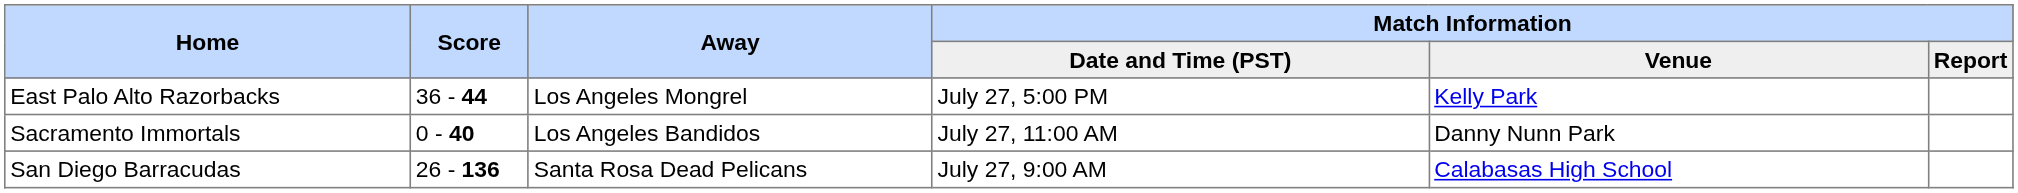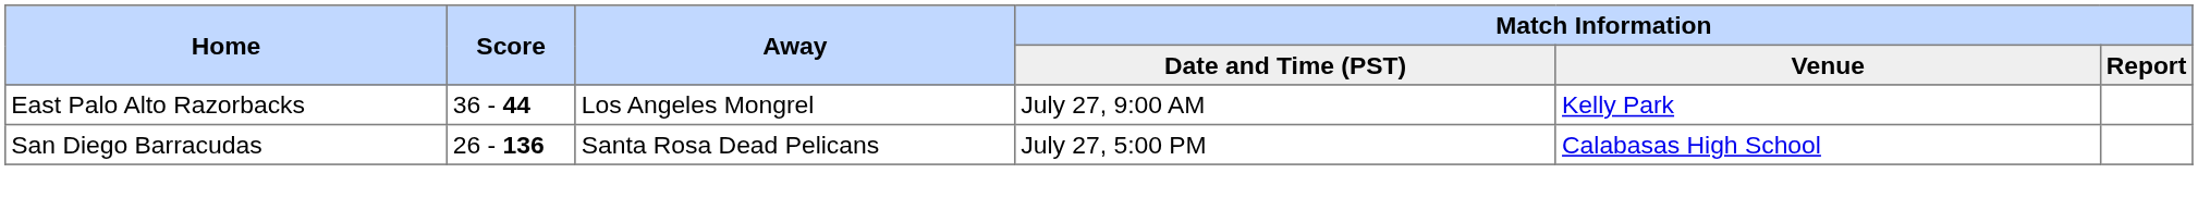 <table border="1" cellpadding="3" cellspacing="0" style="border-collapse:collapse; font-size:90%; width:100%">
 <tr style="background:#c1d8ff;">
 <th rowspan="2" style="width:21%;">Home</th>
 <th rowspan="2" style="width:6%;">Score</th>
 <th rowspan="2" style="width:21%;">Away</th>
 <th colspan="3">Match Information</th>
 </tr>
 <tr style="background:#efefef;">
 <th width="26%">Date and Time (PST)</th>
 <th width="26%">Venue</th>
 <td><strong>Report</strong></td>
 </tr>
 <tr>
 <td> East Palo Alto Razorbacks</td>
 <td>36 - <strong>44</strong></td>
 <td> Los Angeles Mongrel</td>
-<td>July 27, 5:00 PM</td>
+<td>July 27, 9:00 AM</td>
 <td><a href='#'>Kelly Park</a></td>
-<td></td>
-</tr>
-<tr>
-<td><strong></strong> Sacramento Immortals</td>
-<td>0 - <strong>40</strong></td>
-<td> Los Angeles Bandidos</td>
-<td>July 27, 11:00 AM</td>
-<td>Danny Nunn Park</td>
 <td></td>
 </tr>
 <tr>
 <td><strong></strong> San Diego Barracudas</td>
 <td>26 - <strong>136</strong></td>
 <td> Santa Rosa Dead Pelicans</td>
-<td>July 27, 9:00 AM</td>
+<td>July 27, 5:00 PM</td>
 <td><a href='#'>Calabasas High School</a></td>
 <td></td>
 </tr>
 </table>
